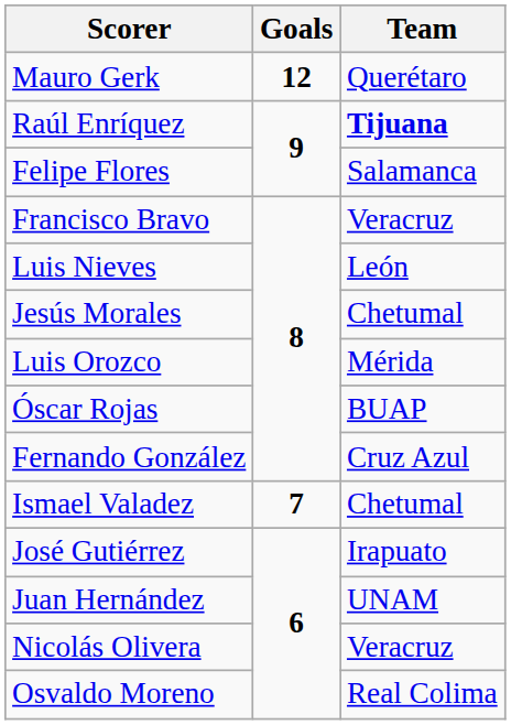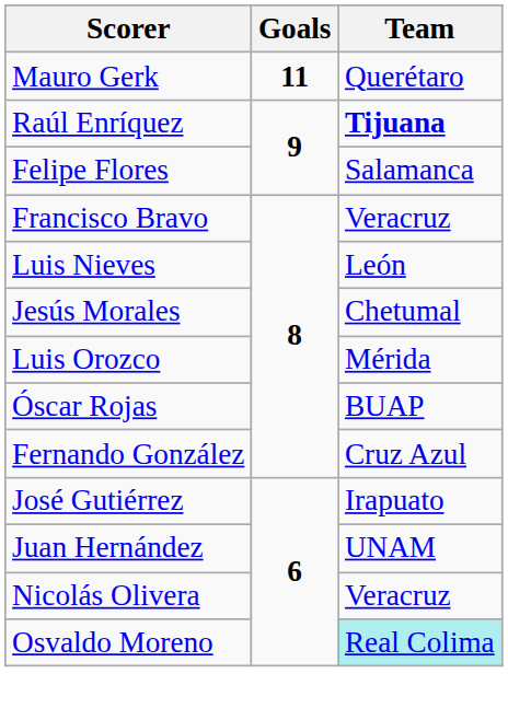 <table class="wikitable">
 <tr>
 <th>Scorer</th>
 <th>Goals</th>
 <th>Team</th>
 </tr>
 <tr>
 <td> <a href='#'>Mauro Gerk</a></td>
-<td rowspan="1" align=center><strong>12</strong></td>
+<td rowspan="1" align=center><strong>11</strong></td>
 <td><a href='#'>Querétaro</a></td>
 </tr>
 <tr>
 <td> <a href='#'>Raúl Enríquez</a></td>
 <td rowspan="2" align=center><strong>9</strong></td>
 <td><strong><a href='#'>Tijuana</a></strong></td>
 </tr>
 <tr>
 <td> <a href='#'>Felipe Flores</a></td>
 <td><a href='#'>Salamanca</a></td>
 </tr>
 <tr>
 <td> <a href='#'>Francisco Bravo</a></td>
 <td rowspan="6" align=center><strong>8</strong></td>
 <td><a href='#'>Veracruz</a></td>
 </tr>
 <tr>
 <td> <a href='#'>Luis Nieves</a></td>
 <td><a href='#'>León</a></td>
 </tr>
 <tr>
 <td> <a href='#'>Jesús Morales</a></td>
 <td><a href='#'>Chetumal</a></td>
 </tr>
 <tr>
 <td> <a href='#'>Luis Orozco</a></td>
 <td><a href='#'>Mérida</a></td>
 </tr>
 <tr>
 <td> <a href='#'>Óscar Rojas</a></td>
 <td><a href='#'>BUAP</a></td>
 </tr>
 <tr>
 <td> <a href='#'>Fernando González</a></td>
 <td><a href='#'>Cruz Azul</a></td>
 </tr>
 <tr>
-<td> <a href='#'>Ismael Valadez</a></td>
-<td rowspan="1" align=center><strong>7</strong></td>
-<td><a href='#'>Chetumal</a></td>
-</tr>
-<tr>
 <td> <a href='#'>José Gutiérrez</a></td>
 <td rowspan="4" align=center><strong>6</strong></td>
 <td><a href='#'>Irapuato</a></td>
 </tr>
 <tr>
 <td> <a href='#'>Juan Hernández</a></td>
 <td><a href='#'>UNAM</a></td>
 </tr>
 <tr>
 <td> <a href='#'>Nicolás Olivera</a></td>
 <td><a href='#'>Veracruz</a></td>
 </tr>
 <tr>
 <td> <a href='#'>Osvaldo Moreno</a></td>
-<td><a href='#'>Real Colima</a></td>
+<td style="background: paleturquoise;"><a href='#'>Real Colima</a></td>
 </tr>
 </table>
